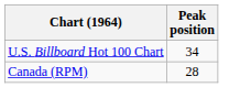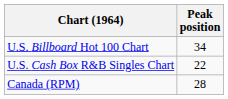 <table class="wikitable">
 <tr>
 <th align="left">Chart (1964)</th>
 <th align="center">Peak<br>position</th>
 </tr>
 <tr>
 <td align="left"><a href='#'>U.S. <em>Billboard</em> Hot 100 Chart</a></td>
 <td align="center">34</td>
 </tr>
 <tr>
+<td align="left"><a href='#'>U.S. <em>Cash Box</em> R&B Singles Chart</a></td>
+<td align="center">22</td>
+</tr>
+<tr>
 <td align="left"><a href='#'>Canada (RPM)</a></td>
 <td align="center">28</td>
 </tr>
 </table>
